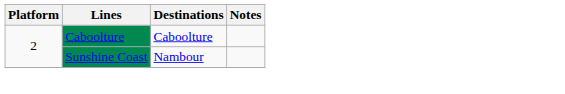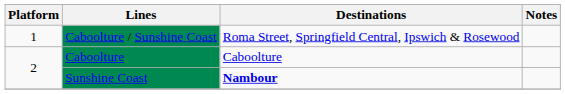 <table class="wikitable" style="float: none; margin: 0.5em; ">
 <tr>
 <th>Platform</th>
 <th>Lines</th>
 <th>Destinations</th>
 <th>Notes</th>
+</tr>
+<tr>
+<td style="text-align:center;">1</td>
+<td style=background:#008851><a href='#'><span>Caboolture</span></a> / <a href='#'><span>Sunshine Coast</span></a></td>
+<td><a href='#'>Roma Street</a>, <a href='#'>Springfield Central</a>, <a href='#'>Ipswich</a> & <a href='#'>Rosewood</a></td>
+<td></td>
 </tr>
 <tr>
 <td rowspan="2" style="text-align:center;">2</td>
 <td style=background:#008851><a href='#'><span>Caboolture</span></a></td>
 <td><a href='#'>Caboolture</a></td>
 <td></td>
 </tr>
 <tr>
 <td style=background:#008851><a href='#'><span>Sunshine Coast</span></a></td>
-<td><a href='#'>Nambour</a></td>
+<td><strong><a href='#'>Nambour</a></strong></td>
 <td></td>
 </tr>
 <tr>
 </tr>
 </table>
